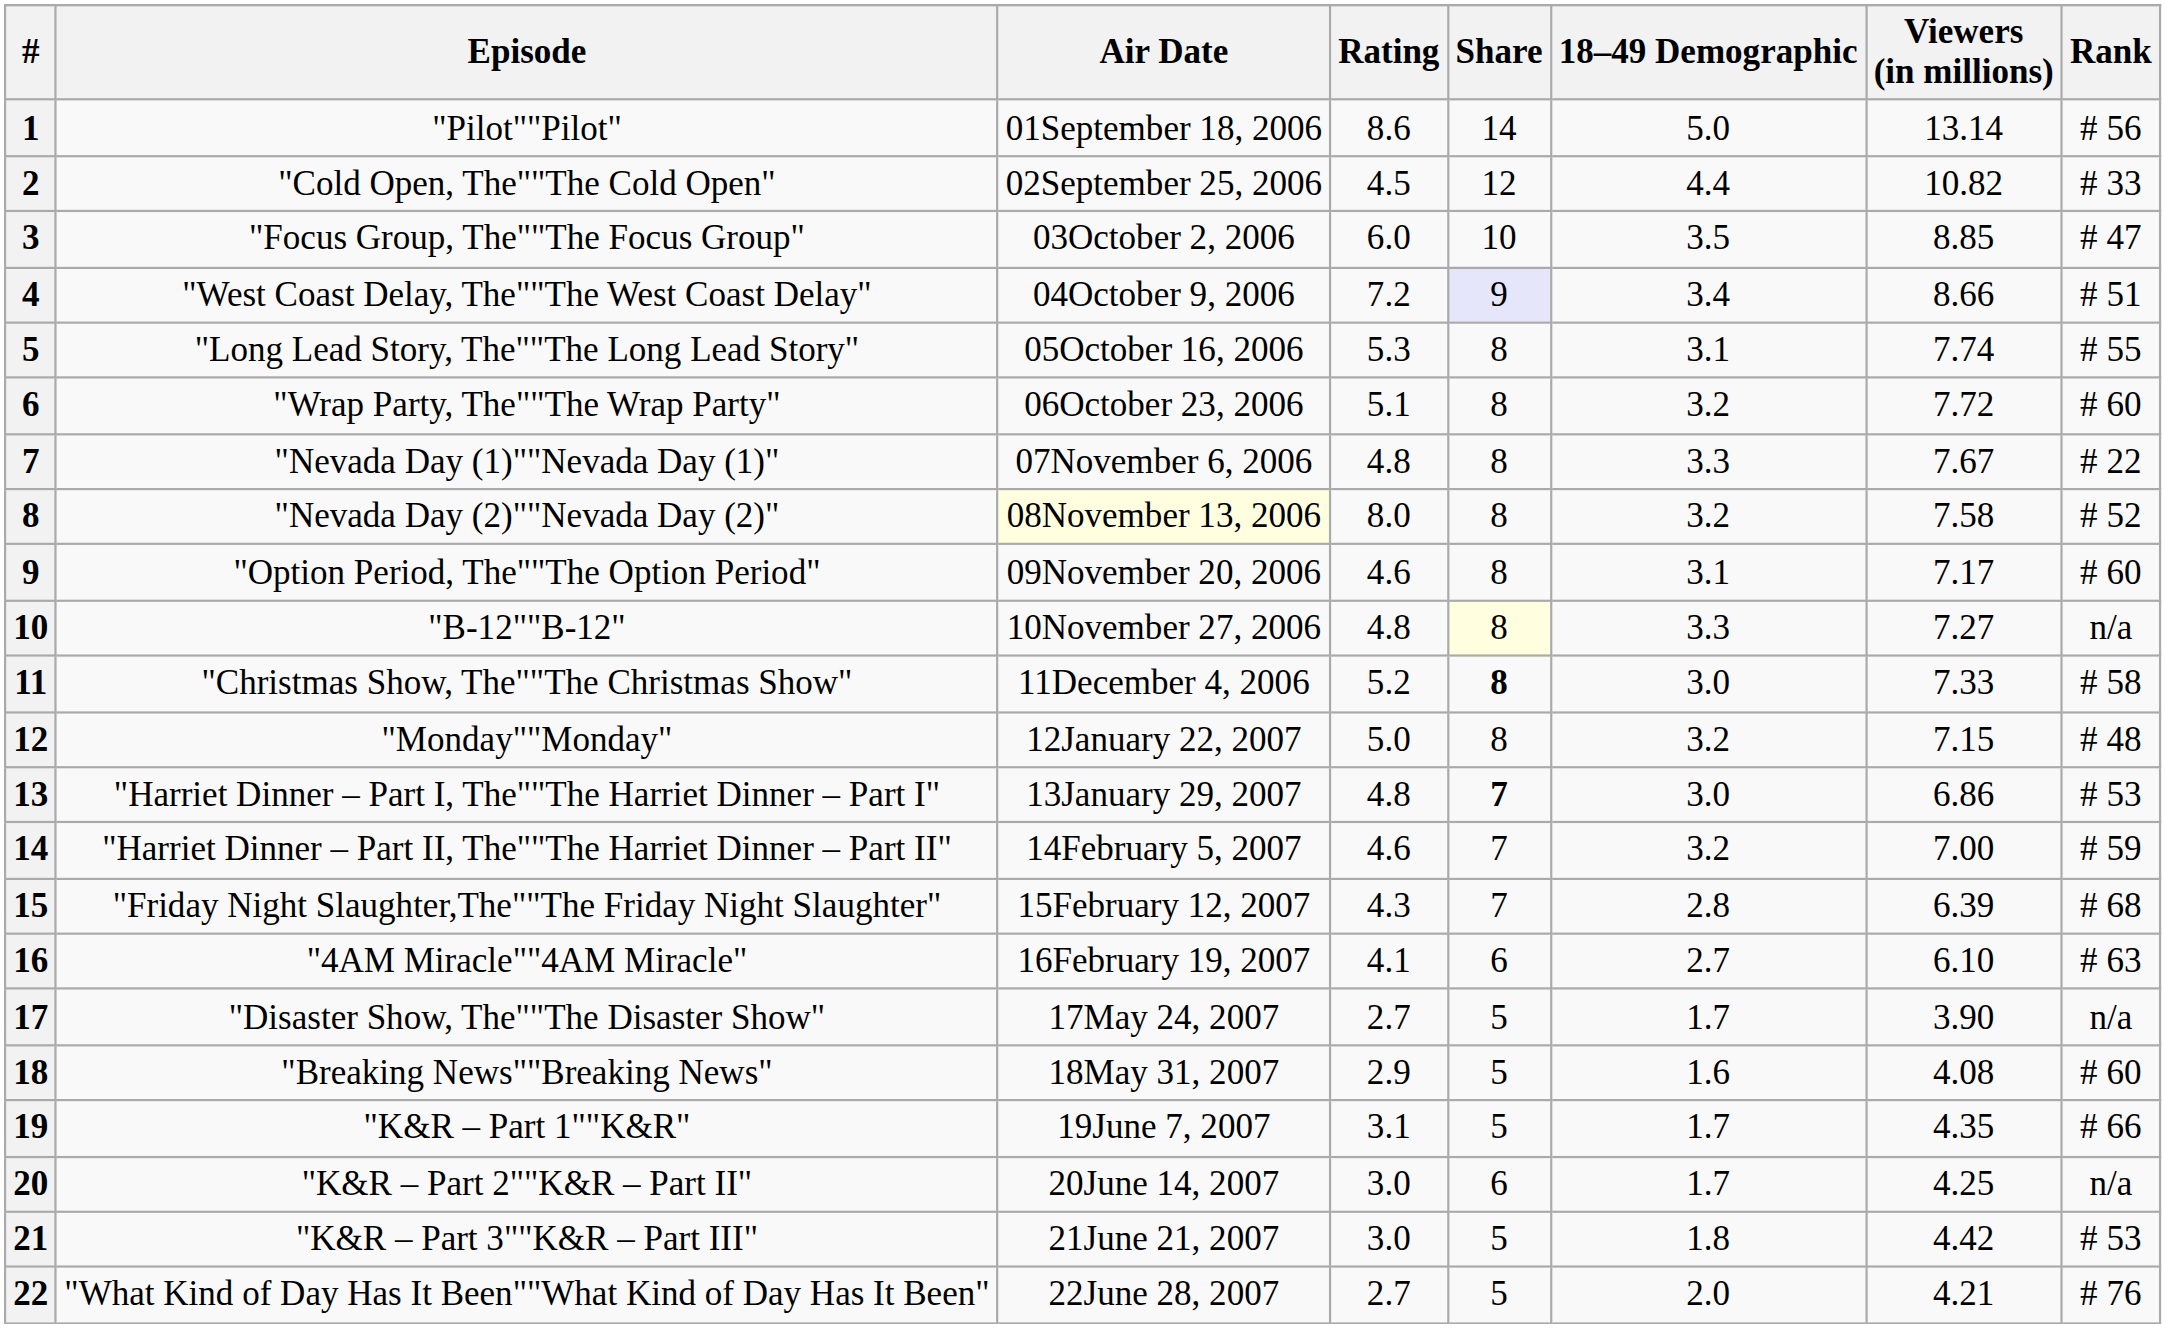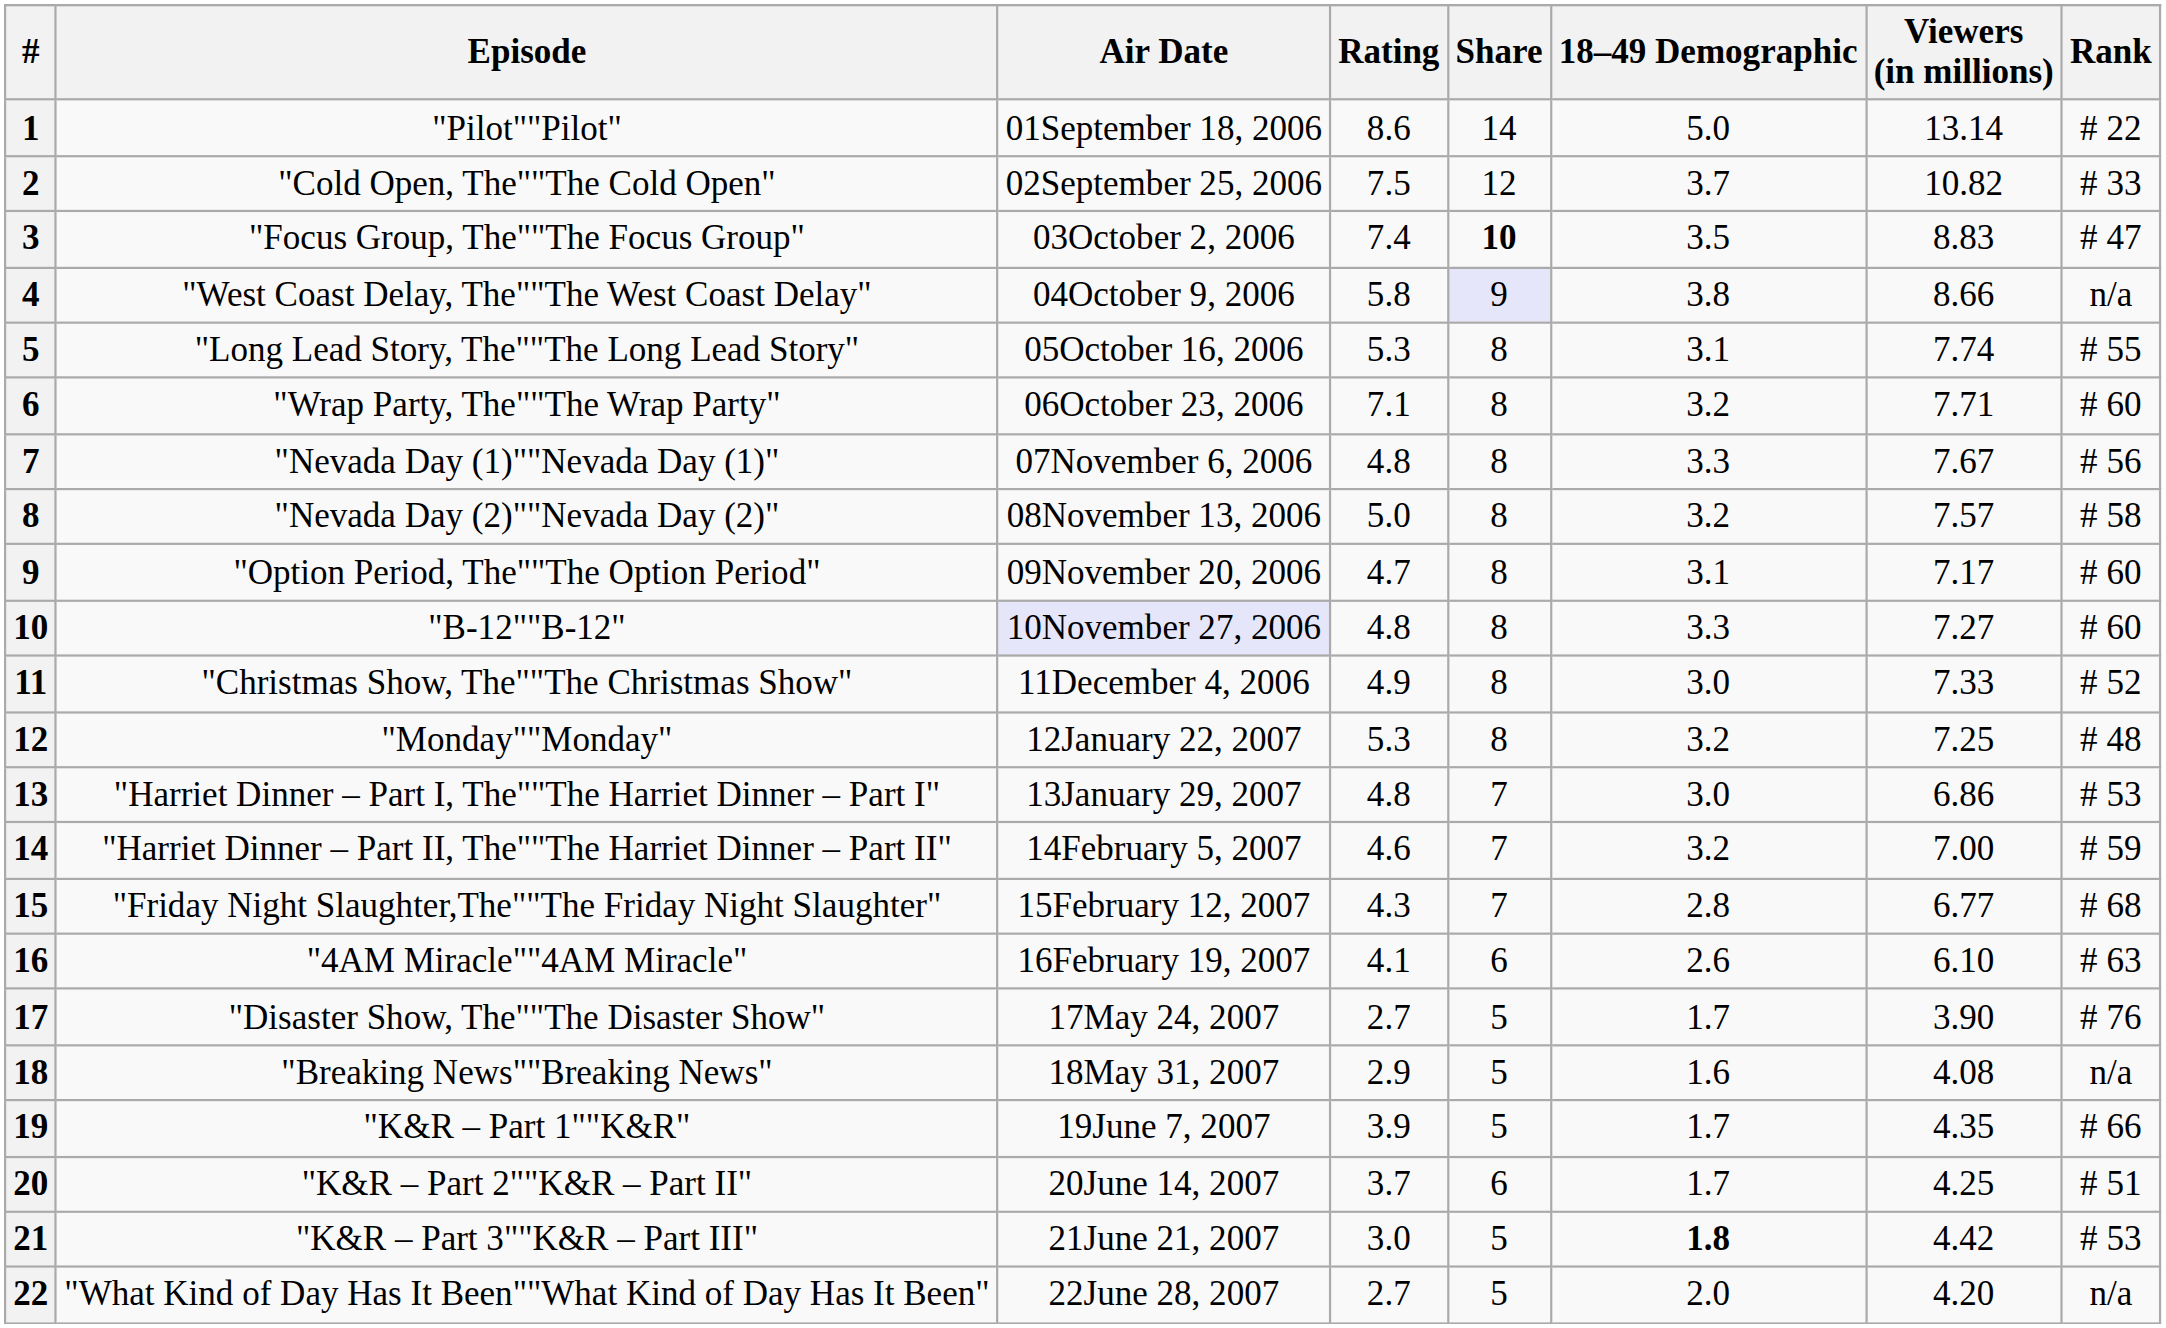 <table class="wikitable sortable" style="text-align: center">
 <tr>
 </tr>
 <tr>
 <th>#</th>
 <th>Episode</th>
 <th>Air Date</th>
 <th>Rating</th>
 <th>Share</th>
 <th>18–49 Demographic</th>
 <th>Viewers<br>(in millions)</th>
 <th>Rank</th>
 </tr>
 <tr>
 <th>1</th>
 <td><span>"Pilot"</span>"Pilot"</td>
 <td><span>01</span>September 18, 2006</td>
 <td>8.6</td>
 <td>14</td>
 <td>5.0</td>
 <td>13.14</td>
-<td># 56</td>
+<td># 22</td>
 </tr>
 <tr>
 <th>2</th>
 <td><span>"Cold Open, The"</span>"The Cold Open"</td>
 <td><span>02</span>September 25, 2006</td>
-<td>4.5</td>
+<td>7.5</td>
 <td>12</td>
-<td>4.4</td>
+<td>3.7</td>
 <td>10.82</td>
 <td># 33</td>
 </tr>
 <tr>
 <th>3</th>
 <td><span>"Focus Group, The"</span>"The Focus Group"</td>
 <td><span>03</span>October 2, 2006</td>
-<td>6.0</td>
-<td>10</td>
+<td>7.4</td>
+<td><strong>10</strong></td>
 <td>3.5</td>
-<td>8.85</td>
+<td>8.83</td>
 <td># 47</td>
 </tr>
 <tr>
 <th>4</th>
 <td><span>"West Coast Delay, The"</span>"The West Coast Delay"</td>
 <td><span>04</span>October 9, 2006</td>
-<td>7.2</td>
+<td>5.8</td>
 <td style="background: lavender;">9</td>
-<td>3.4</td>
+<td>3.8</td>
 <td>8.66</td>
-<td># 51</td>
+<td>n/a</td>
 </tr>
 <tr>
 <th>5</th>
 <td><span>"Long Lead Story, The"</span>"The Long Lead Story"</td>
 <td><span>05</span>October 16, 2006</td>
 <td>5.3</td>
 <td>8</td>
 <td>3.1</td>
 <td>7.74</td>
 <td># 55</td>
 </tr>
 <tr>
 <th>6</th>
 <td><span>"Wrap Party, The"</span>"The Wrap Party"</td>
 <td><span>06</span>October 23, 2006</td>
-<td>5.1</td>
+<td>7.1</td>
 <td>8</td>
 <td>3.2</td>
-<td>7.72</td>
+<td>7.71</td>
 <td># 60</td>
 </tr>
 <tr>
 <th>7</th>
 <td><span>"Nevada Day (1)"</span>"Nevada Day (1)"</td>
 <td><span>07</span>November 6, 2006</td>
 <td>4.8</td>
 <td>8</td>
 <td>3.3</td>
 <td>7.67</td>
-<td># 22</td>
+<td># 56</td>
 </tr>
 <tr>
 <th>8</th>
 <td><span>"Nevada Day (2)"</span>"Nevada Day (2)"</td>
-<td style="background: lightyellow;"><span>08</span>November 13, 2006</td>
-<td>8.0</td>
+<td><span>08</span>November 13, 2006</td>
+<td>5.0</td>
 <td>8</td>
 <td>3.2</td>
-<td>7.58</td>
-<td># 52</td>
+<td>7.57</td>
+<td># 58</td>
 </tr>
 <tr>
 <th>9</th>
 <td><span>"Option Period, The"</span>"The Option Period"</td>
 <td><span>09</span>November 20, 2006</td>
-<td>4.6</td>
+<td>4.7</td>
 <td>8</td>
 <td>3.1</td>
 <td>7.17</td>
 <td># 60</td>
 </tr>
 <tr>
 <th>10</th>
 <td><span>"B-12"</span>"B-12"</td>
-<td><span>10</span>November 27, 2006</td>
+<td style="background: lavender;"><span>10</span>November 27, 2006</td>
 <td>4.8</td>
-<td style="background: lightyellow;">8</td>
+<td>8</td>
 <td>3.3</td>
 <td>7.27</td>
-<td>n/a</td>
+<td># 60</td>
 </tr>
 <tr>
 <th>11</th>
 <td><span>"Christmas Show, The"</span>"The Christmas Show"</td>
 <td><span>11</span>December 4, 2006</td>
-<td>5.2</td>
-<td><strong>8</strong></td>
+<td>4.9</td>
+<td>8</td>
 <td>3.0</td>
 <td>7.33</td>
-<td># 58</td>
+<td># 52</td>
 </tr>
 <tr>
 <th>12</th>
 <td><span>"Monday"</span>"Monday"</td>
 <td><span>12</span>January 22, 2007</td>
-<td>5.0</td>
+<td>5.3</td>
 <td>8</td>
 <td>3.2</td>
-<td>7.15</td>
+<td>7.25</td>
 <td># 48</td>
 </tr>
 <tr>
 <th>13</th>
 <td><span>"Harriet Dinner – Part I, The"</span>"The Harriet Dinner – Part I"</td>
 <td><span>13</span>January 29, 2007</td>
 <td>4.8</td>
-<td><strong>7</strong></td>
+<td>7</td>
 <td>3.0</td>
 <td>6.86</td>
 <td># 53</td>
 </tr>
 <tr>
 <th>14</th>
 <td><span>"Harriet Dinner – Part II, The"</span>"The Harriet Dinner – Part II"</td>
 <td><span>14</span>February 5, 2007</td>
 <td>4.6</td>
 <td>7</td>
 <td>3.2</td>
 <td>7.00</td>
 <td># 59</td>
 </tr>
 <tr>
 <th>15</th>
 <td><span>"Friday Night Slaughter,The"</span>"The Friday Night Slaughter"</td>
 <td><span>15</span>February 12, 2007</td>
 <td>4.3</td>
 <td>7</td>
 <td>2.8</td>
-<td>6.39</td>
+<td>6.77</td>
 <td># 68</td>
 </tr>
 <tr>
 <th>16</th>
 <td><span>"4AM Miracle"</span>"4AM Miracle"</td>
 <td><span>16</span>February 19, 2007</td>
 <td>4.1</td>
 <td>6</td>
-<td>2.7</td>
+<td>2.6</td>
 <td>6.10</td>
 <td># 63</td>
 </tr>
 <tr>
 <th>17</th>
 <td><span>"Disaster Show, The"</span>"The Disaster Show"</td>
 <td><span>17</span>May 24, 2007</td>
 <td>2.7</td>
 <td>5</td>
 <td>1.7</td>
 <td>3.90</td>
-<td>n/a</td>
+<td># 76</td>
 </tr>
 <tr>
 <th>18</th>
 <td><span>"Breaking News"</span>"Breaking News"</td>
 <td><span>18</span>May 31, 2007</td>
 <td>2.9</td>
 <td>5</td>
 <td>1.6</td>
 <td>4.08</td>
-<td># 60</td>
+<td>n/a</td>
 </tr>
 <tr>
 <th>19</th>
 <td><span>"K&R – Part 1"</span>"K&R"</td>
 <td><span>19</span>June 7, 2007</td>
-<td>3.1</td>
+<td>3.9</td>
 <td>5</td>
 <td>1.7</td>
 <td>4.35</td>
 <td># 66</td>
 </tr>
 <tr>
 <th>20</th>
 <td><span>"K&R – Part 2"</span>"K&R – Part II"</td>
 <td><span>20</span>June 14, 2007</td>
-<td>3.0</td>
+<td>3.7</td>
 <td>6</td>
 <td>1.7</td>
 <td>4.25</td>
-<td>n/a</td>
+<td># 51</td>
 </tr>
 <tr>
 <th>21</th>
 <td><span>"K&R – Part 3"</span>"K&R – Part III"</td>
 <td><span>21</span>June 21, 2007</td>
 <td>3.0</td>
 <td>5</td>
-<td>1.8</td>
+<td><strong>1.8</strong></td>
 <td>4.42</td>
 <td># 53</td>
 </tr>
 <tr>
 <th>22</th>
 <td><span>"What Kind of Day Has It Been"</span>"What Kind of Day Has It Been"</td>
 <td><span>22</span>June 28, 2007</td>
 <td>2.7</td>
 <td>5</td>
 <td>2.0</td>
-<td>4.21</td>
-<td># 76</td>
+<td>4.20</td>
+<td>n/a</td>
 </tr>
 </table>
